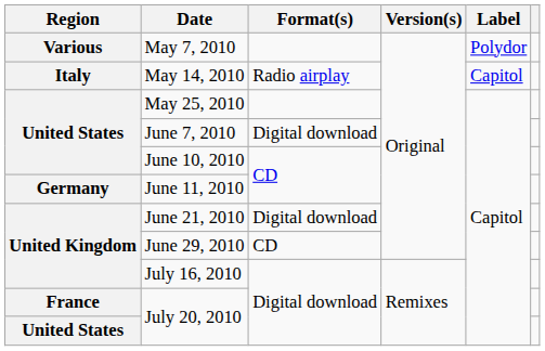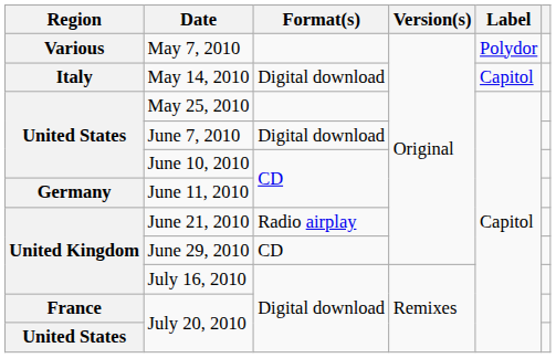 <table class="wikitable plainrowheaders">
 <tr>
 <th scope="col">Region</th>
 <th scope="col">Date</th>
 <th scope="col">Format(s)</th>
 <th scope="col">Version(s)</th>
 <th scope="col">Label</th>
 <th scope="col"></th>
 </tr>
 <tr>
 <th scope="row">Various</th>
 <td>May 7, 2010</td>
 <td></td>
 <td rowspan="8">Original</td>
 <td><a href='#'>Polydor</a></td>
 <td style="text-align:center;"></td>
 </tr>
 <tr>
 <th scope="row">Italy</th>
 <td>May 14, 2010</td>
-<td>Radio <a href='#'>airplay</a></td>
+<td>Digital download</td>
 <td><a href='#'>Capitol</a></td>
 <td style="text-align:center;"></td>
 </tr>
 <tr>
 <th scope="row" rowspan="3">United States</th>
 <td>May 25, 2010</td>
 <td></td>
 <td rowspan="9">Capitol</td>
 <td style="text-align:center;"></td>
 </tr>
 <tr>
 <td>June 7, 2010</td>
 <td>Digital download</td>
 <td style="text-align:center;"></td>
 </tr>
 <tr>
 <td>June 10, 2010</td>
 <td rowspan="2"><a href='#'>CD</a></td>
 <td style="text-align:center;"></td>
 </tr>
 <tr>
 <th scope="row">Germany</th>
 <td>June 11, 2010</td>
 <td style="text-align:center;"></td>
 </tr>
 <tr>
 <th scope="row" rowspan="3">United Kingdom</th>
 <td>June 21, 2010</td>
-<td>Digital download</td>
+<td>Radio <a href='#'>airplay</a></td>
 <td style="text-align:center;"></td>
 </tr>
 <tr>
 <td>June 29, 2010</td>
 <td>CD</td>
 <td style="text-align:center;"></td>
 </tr>
 <tr>
 <td>July 16, 2010</td>
 <td rowspan="3">Digital download</td>
 <td rowspan="3">Remixes</td>
 <td style="text-align:center;"></td>
 </tr>
 <tr>
 <th scope="row">France</th>
 <td rowspan="2">July 20, 2010</td>
 <td style="text-align:center;"></td>
 </tr>
 <tr>
 <th scope="row">United States</th>
 <td style="text-align:center;"></td>
 </tr>
 </table>
